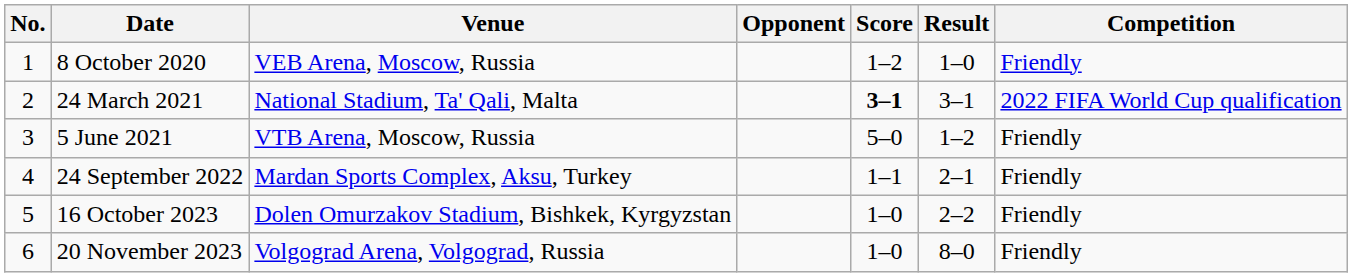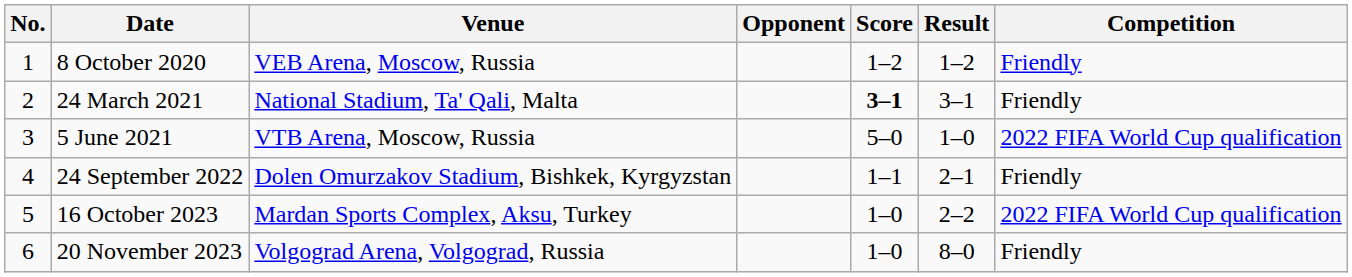 <table class="wikitable sortable">
 <tr>
 <th scope="col">No.</th>
 <th scope="col">Date</th>
 <th scope="col">Venue</th>
 <th scope="col">Opponent</th>
 <th scope="col">Score</th>
 <th scope="col">Result</th>
 <th scope="col">Competition</th>
 </tr>
 <tr>
 <td align="center">1</td>
 <td>8 October 2020</td>
 <td><a href='#'>VEB Arena</a>, <a href='#'>Moscow</a>, Russia</td>
 <td></td>
 <td align="center">1–2</td>
-<td align="center">1–0</td>
+<td align="center">1–2</td>
 <td><a href='#'>Friendly</a></td>
 </tr>
 <tr>
 <td align="center">2</td>
 <td>24 March 2021</td>
 <td><a href='#'>National Stadium</a>, <a href='#'>Ta' Qali</a>, Malta</td>
 <td></td>
 <td align="center"><strong>3–1</strong></td>
 <td align="center">3–1</td>
-<td><a href='#'>2022 FIFA World Cup qualification</a></td>
+<td>Friendly</td>
 </tr>
 <tr>
 <td align="center">3</td>
 <td>5 June 2021</td>
 <td><a href='#'>VTB Arena</a>, Moscow, Russia</td>
 <td></td>
 <td align=center>5–0</td>
-<td align="center">1–2</td>
-<td>Friendly</td>
+<td align="center">1–0</td>
+<td><a href='#'>2022 FIFA World Cup qualification</a></td>
 </tr>
 <tr>
 <td align="center">4</td>
 <td>24 September 2022</td>
-<td><a href='#'>Mardan Sports Complex</a>, <a href='#'>Aksu</a>, Turkey</td>
+<td><a href='#'>Dolen Omurzakov Stadium</a>, Bishkek, Kyrgyzstan</td>
 <td></td>
 <td align="center">1–1</td>
 <td align="center">2–1</td>
 <td>Friendly</td>
 </tr>
 <tr>
 <td align="center">5</td>
 <td>16 October 2023</td>
-<td><a href='#'>Dolen Omurzakov Stadium</a>, Bishkek, Kyrgyzstan</td>
+<td><a href='#'>Mardan Sports Complex</a>, <a href='#'>Aksu</a>, Turkey</td>
 <td></td>
 <td align="center">1–0</td>
 <td align="center">2–2</td>
-<td>Friendly</td>
+<td><a href='#'>2022 FIFA World Cup qualification</a></td>
 </tr>
 <tr>
 <td align="center">6</td>
 <td>20 November 2023</td>
 <td><a href='#'>Volgograd Arena</a>, <a href='#'>Volgograd</a>, Russia</td>
 <td></td>
 <td align="center">1–0</td>
 <td align=center>8–0</td>
 <td>Friendly</td>
 </tr>
 </table>
